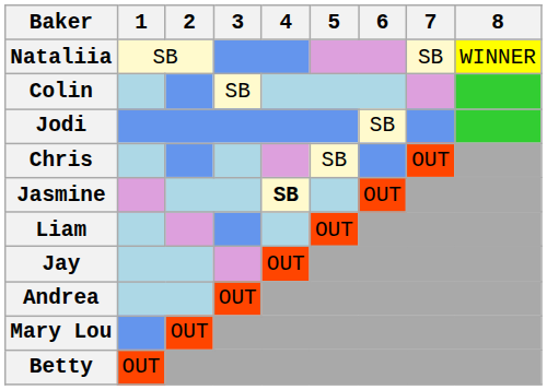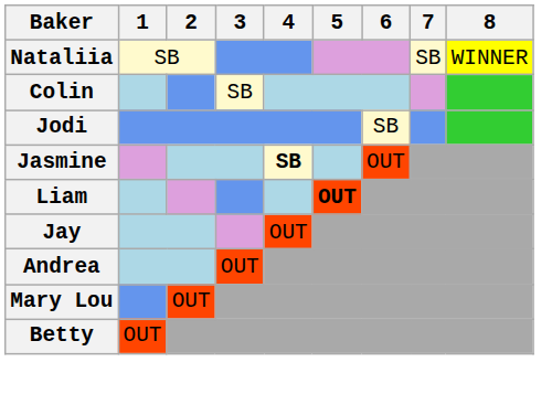 <table class="wikitable" style="text-align:center">
 <tr>
 <th scope="col">Baker</th>
 <th scope="col">1</th>
 <th scope="col">2</th>
 <th scope="col">3</th>
 <th scope="col">4</th>
 <th scope="col">5</th>
 <th scope="col">6</th>
 <th scope="col">7</th>
 <th scope="col">8</th>
 </tr>
 <tr>
 <th scope="row">Nataliia</th>
 <td colspan="2" style="background:LemonChiffon;">SB</td>
 <td colspan="2" style="background:Cornflowerblue;"></td>
 <td colspan="2" style="background:Plum;"></td>
 <td style="background:LemonChiffon;">SB</td>
 <td style="background:yellow;">WINNER</td>
 </tr>
 <tr>
 <th scope="row">Colin</th>
 <td style="background:Lightblue;"></td>
 <td style="background:Cornflowerblue;"></td>
 <td style="background:LemonChiffon;">SB</td>
 <td colspan="3" style="background:Lightblue;"></td>
 <td style="background:Plum;"></td>
 <td style="background:limegreen;"></td>
 </tr>
 <tr>
 <th scope="row">Jodi</th>
 <td colspan="5" style="background:Cornflowerblue;"></td>
 <td style="background:LemonChiffon;">SB</td>
 <td style="background:Cornflowerblue;"></td>
 <td style="background:limegreen;"></td>
 </tr>
 <tr>
-<th scope="row">Chris</th>
-<td style="background:Lightblue;"></td>
-<td style="background:Cornflowerblue;"></td>
-<td style="background:Lightblue;"></td>
-<td style="background:Plum;"></td>
-<td style="background:LemonChiffon;">SB</td>
-<td style="background:Cornflowerblue;"></td>
-<td style="background:orangered;">OUT</td>
-<td style="background:darkgrey;"></td>
-</tr>
-<tr>
 <th scope="row">Jasmine</th>
 <td style="background:Plum;"></td>
 <td colspan="2" style="background:Lightblue;"></td>
 <td style="background:LemonChiffon;"><strong>SB</strong></td>
 <td style="background:Lightblue;"></td>
 <td style="background:orangered;">OUT</td>
 <td colspan="2" style="background:darkgrey;"></td>
 </tr>
 <tr>
 <th scope="row">Liam</th>
 <td style="background:Lightblue;"></td>
 <td style="background:Plum;"></td>
 <td style="background:Cornflowerblue;"></td>
 <td style="background:Lightblue;"></td>
-<td style="background:orangered;">OUT</td>
+<td style="background:orangered;"><strong>OUT</strong></td>
 <td colspan="3" style="background:darkgrey;"></td>
 </tr>
 <tr>
 <th scope="row">Jay</th>
 <td colspan="2" style="background:Lightblue;"></td>
 <td style="background:Plum;"></td>
 <td style="background:orangered;">OUT</td>
 <td colspan="4" style="background:darkgrey;"></td>
 </tr>
 <tr>
 <th scope="row">Andrea</th>
 <td colspan="2" style="background:Lightblue;"></td>
 <td style="background:orangered;">OUT</td>
 <td colspan="5" style="background:darkgrey;"></td>
 </tr>
 <tr>
 <th scope="row">Mary Lou</th>
 <td style="background:Cornflowerblue;"></td>
 <td style="background:orangered;">OUT</td>
 <td colspan="6" style="background:darkgrey;"></td>
 </tr>
 <tr>
 <th scope="row">Betty</th>
 <td style="background:orangered;">OUT</td>
 <td colspan="7" style="background:darkgrey;"></td>
 </tr>
 </table>
